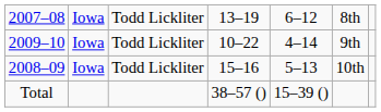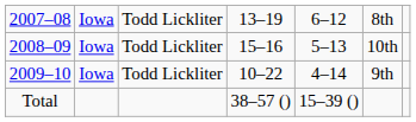 <table class="wikitable" style="text-align:center">
 <tr>
 <td><a href='#'>2007–08</a></td>
 <td><a href='#'>Iowa</a></td>
 <td>Todd Lickliter</td>
 <td>13–19</td>
 <td>6–12</td>
 <td>8th</td>
+<td></td>
+</tr>
+<tr>
+<td><a href='#'>2008–09</a></td>
+<td><a href='#'>Iowa</a></td>
+<td>Todd Lickliter</td>
+<td>15–16</td>
+<td>5–13</td>
+<td>10th</td>
 <td></td>
 </tr>
 <tr>
 <td><a href='#'>2009–10</a></td>
 <td><a href='#'>Iowa</a></td>
 <td>Todd Lickliter</td>
 <td>10–22</td>
 <td>4–14</td>
 <td>9th</td>
 <td></td>
 </tr>
 <tr>
-<td><a href='#'>2008–09</a></td>
-<td><a href='#'>Iowa</a></td>
-<td>Todd Lickliter</td>
-<td>15–16</td>
-<td>5–13</td>
-<td>10th</td>
-<td></td>
-</tr>
-<tr>
 <td>Total</td>
 <td></td>
 <td></td>
 <td>38–57 ()</td>
 <td>15–39 ()</td>
 <td></td>
 <td></td>
 </tr>
 </table>
